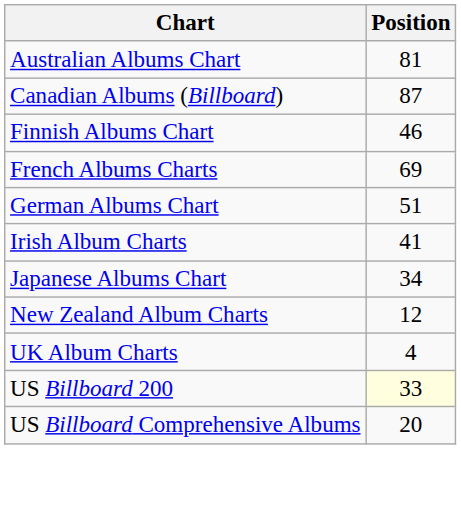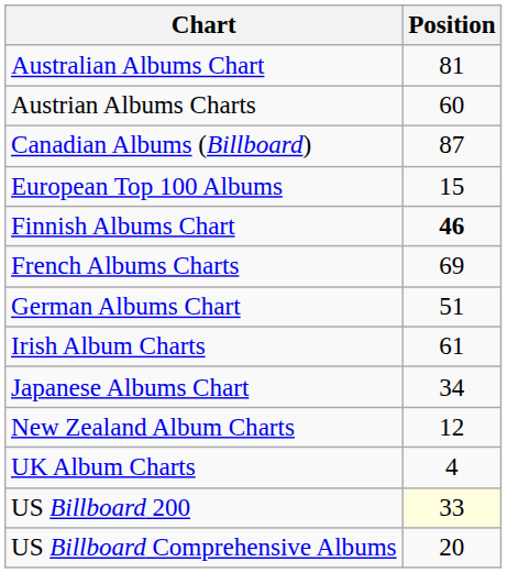 <table class="wikitable sortable" style="margin:0 1em 1em 0;">
 <tr>
 <th>Chart</th>
 <th>Position</th>
 </tr>
 <tr>
 <td><a href='#'>Australian Albums Chart</a></td>
 <td align=center>81</td>
 </tr>
 <tr>
+<td>Austrian Albums Charts</td>
+<td align=center>60</td>
+</tr>
+<tr>
 <td><a href='#'>Canadian Albums</a> (<a href='#'><em>Billboard</em></a>)</td>
 <td style="text-align:center">87</td>
 </tr>
 <tr>
+<td><a href='#'>European Top 100 Albums</a></td>
+<td align=center>15</td>
+</tr>
+<tr>
 <td><a href='#'>Finnish Albums Chart</a></td>
-<td align=center>46</td>
+<td align=center><strong>46</strong></td>
 </tr>
 <tr>
 <td><a href='#'>French Albums Charts</a></td>
 <td align=center>69</td>
 </tr>
 <tr>
 <td><a href='#'>German Albums Chart</a></td>
 <td align=center>51</td>
 </tr>
 <tr>
 <td><a href='#'>Irish Album Charts</a></td>
-<td align=center>41</td>
+<td align=center>61</td>
 </tr>
 <tr>
 <td><a href='#'>Japanese Albums Chart</a></td>
 <td align=center>34</td>
 </tr>
 <tr>
 <td><a href='#'>New Zealand Album Charts</a></td>
 <td align=center>12</td>
 </tr>
 <tr>
 <td><a href='#'>UK Album Charts</a></td>
 <td align=center>4</td>
 </tr>
 <tr>
 <td>US <a href='#'><em>Billboard</em> 200</a></td>
 <td align=center style="background: lightyellow;">33</td>
 </tr>
 <tr>
 <td>US <a href='#'><em>Billboard</em> Comprehensive Albums</a></td>
 <td align=center>20</td>
 </tr>
 </table>
